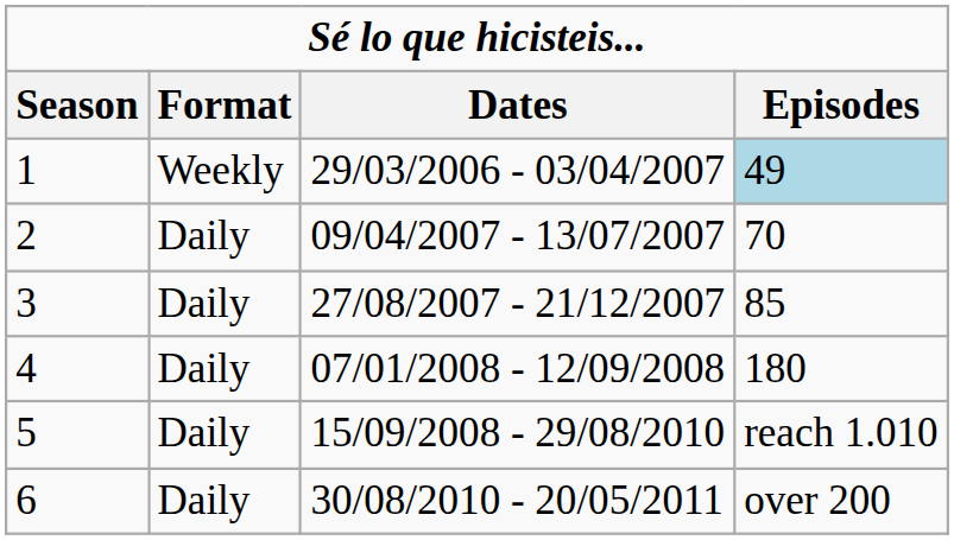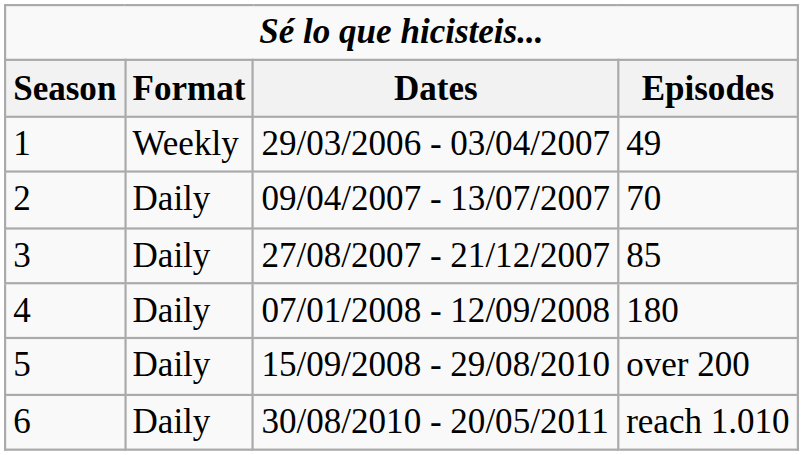 <table class="wikitable">
 <tr>
 <td colspan=4 style="text-align:center;"><strong><em>Sé lo que hicisteis...</em></strong></td>
 </tr>
 <tr>
 <th>Season</th>
 <th>Format</th>
 <th>Dates</th>
 <th>Episodes</th>
 </tr>
 <tr>
 <td>1</td>
 <td>Weekly</td>
 <td>29/03/2006 - 03/04/2007</td>
-<td style="background: lightblue;">49</td>
+<td>49</td>
 </tr>
 <tr>
 <td>2</td>
 <td>Daily</td>
 <td>09/04/2007 - 13/07/2007</td>
 <td>70</td>
 </tr>
 <tr>
 <td>3</td>
 <td>Daily</td>
 <td>27/08/2007 - 21/12/2007</td>
 <td>85</td>
 </tr>
 <tr>
 <td>4</td>
 <td>Daily</td>
 <td>07/01/2008 - 12/09/2008</td>
 <td>180</td>
 </tr>
 <tr>
 <td>5</td>
 <td>Daily</td>
 <td>15/09/2008 - 29/08/2010</td>
-<td>reach 1.010</td>
+<td>over 200</td>
 </tr>
 <tr>
 <td>6</td>
 <td>Daily</td>
 <td>30/08/2010 - 20/05/2011</td>
-<td>over 200</td>
+<td>reach 1.010</td>
 </tr>
 </table>
